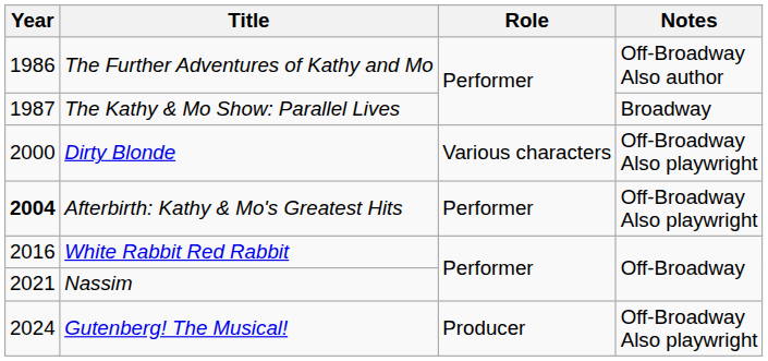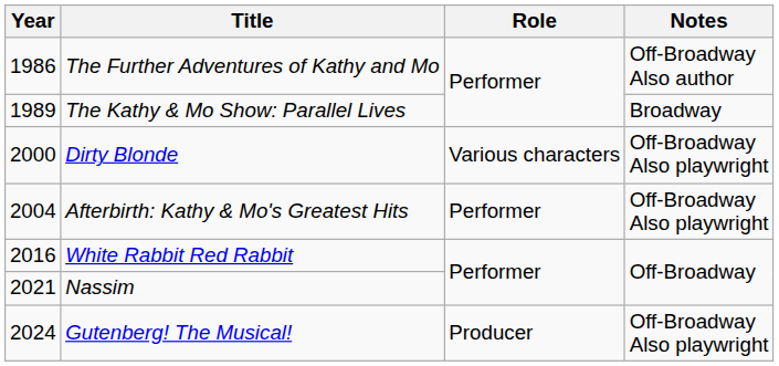 <table class="wikitable">
 <tr>
 <th>Year</th>
 <th>Title</th>
 <th>Role</th>
 <th>Notes</th>
 </tr>
 <tr>
 <td>1986</td>
 <td><em>The Further Adventures of Kathy and Mo</em></td>
 <td rowspan="2">Performer</td>
 <td>Off-Broadway<br>Also author</td>
 </tr>
 <tr>
-<td>1987</td>
+<td>1989</td>
 <td><em>The Kathy & Mo Show: Parallel Lives</em></td>
 <td>Broadway</td>
 </tr>
 <tr>
 <td>2000</td>
 <td><em><a href='#'>Dirty Blonde</a></em></td>
 <td>Various characters</td>
 <td>Off-Broadway<br>Also playwright</td>
 </tr>
 <tr>
-<td><strong>2004</strong></td>
+<td>2004</td>
 <td><em>Afterbirth: Kathy & Mo's Greatest Hits</em></td>
 <td>Performer</td>
 <td>Off-Broadway<br>Also playwright</td>
 </tr>
 <tr>
 <td>2016</td>
 <td><em><a href='#'>White Rabbit Red Rabbit</a></em></td>
 <td rowspan="2">Performer</td>
 <td rowspan="2">Off-Broadway</td>
 </tr>
 <tr>
 <td>2021</td>
 <td><em>Nassim</em></td>
 </tr>
 <tr>
 <td>2024</td>
 <td><em><a href='#'>Gutenberg! The Musical!</a></em></td>
 <td>Producer</td>
 <td>Off-Broadway<br>Also playwright</td>
 </tr>
 </table>
